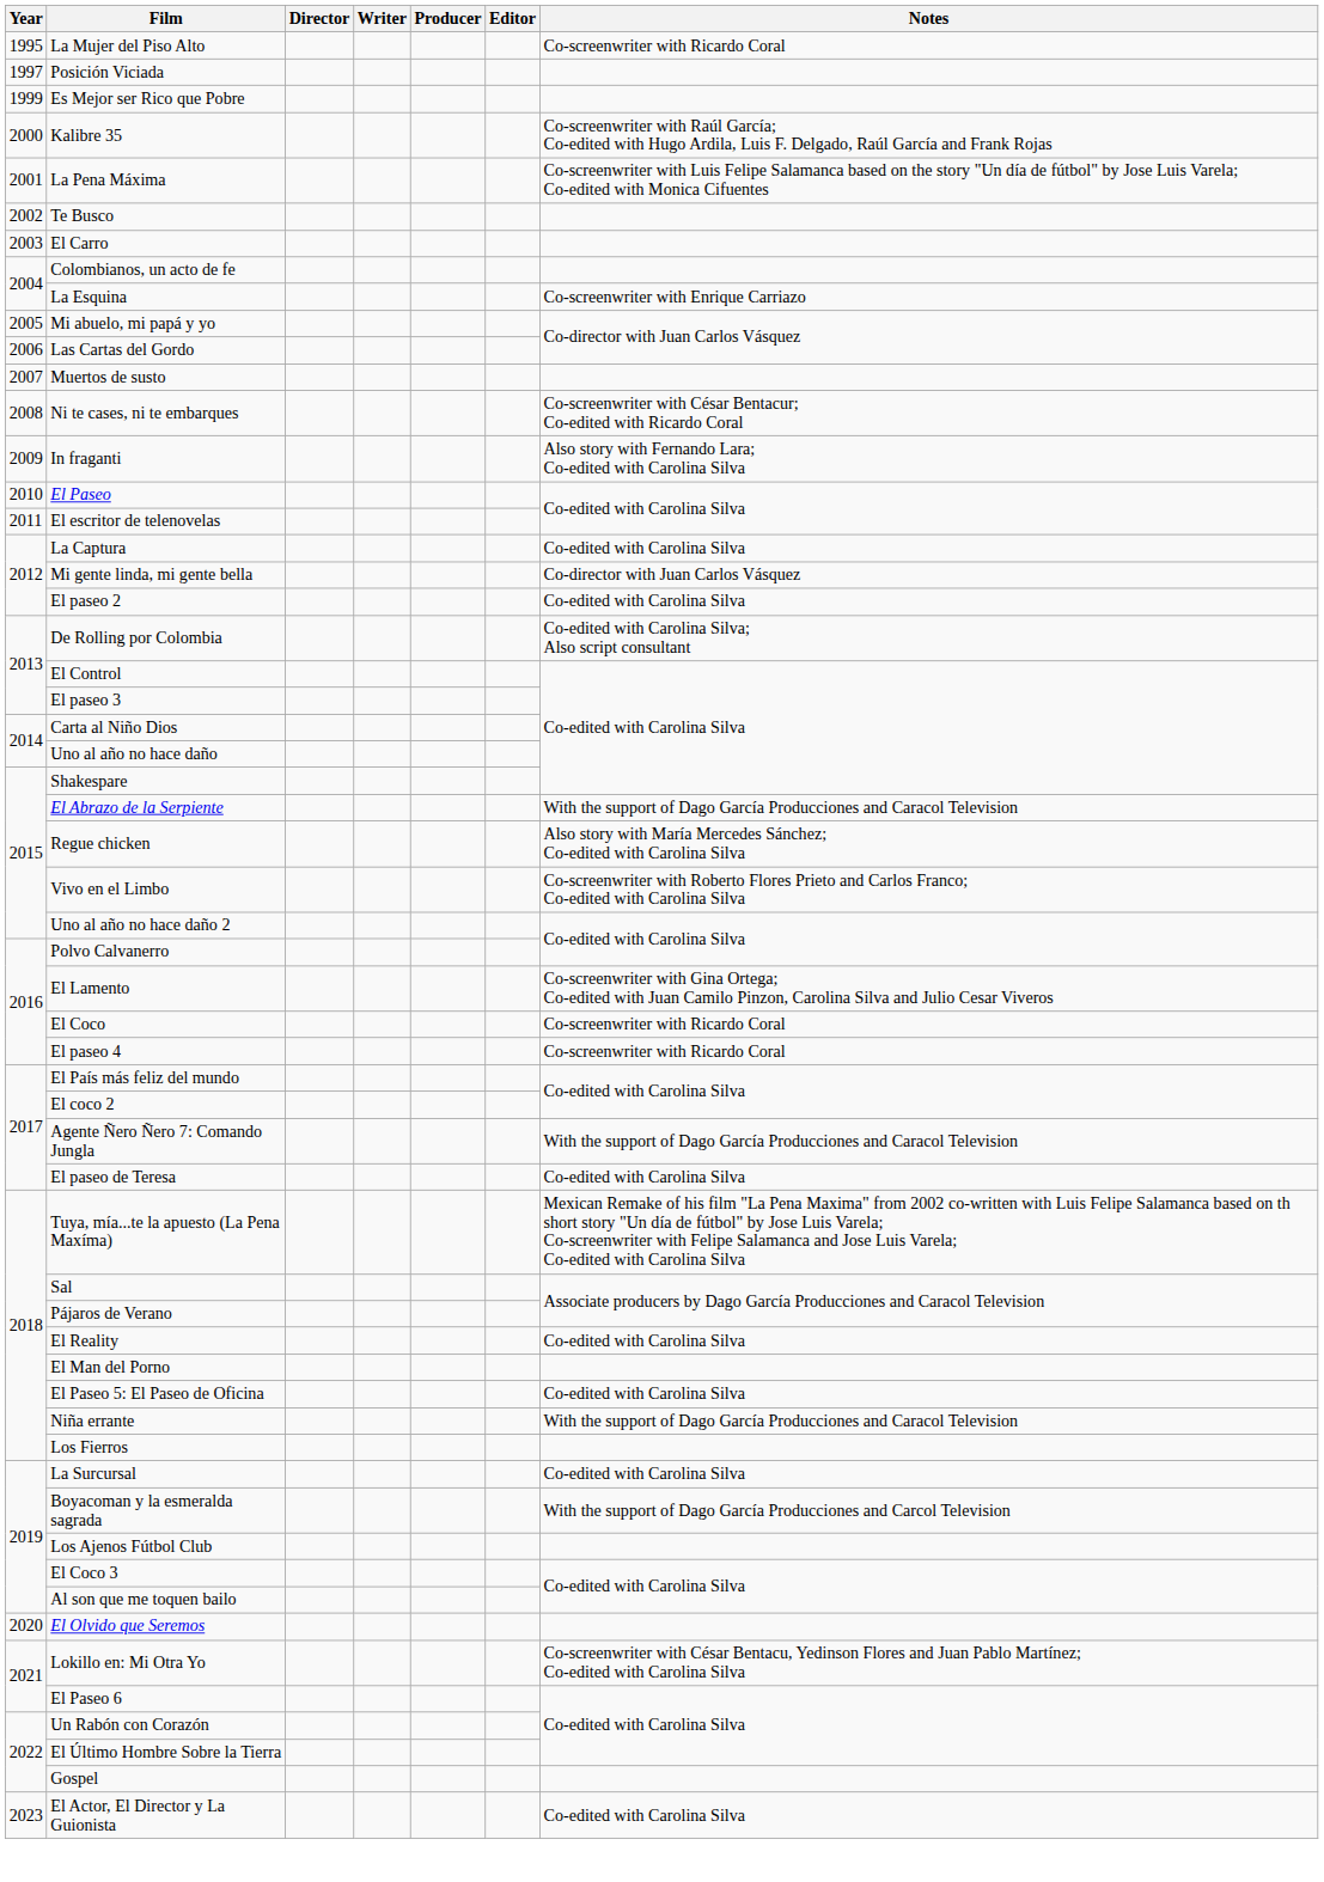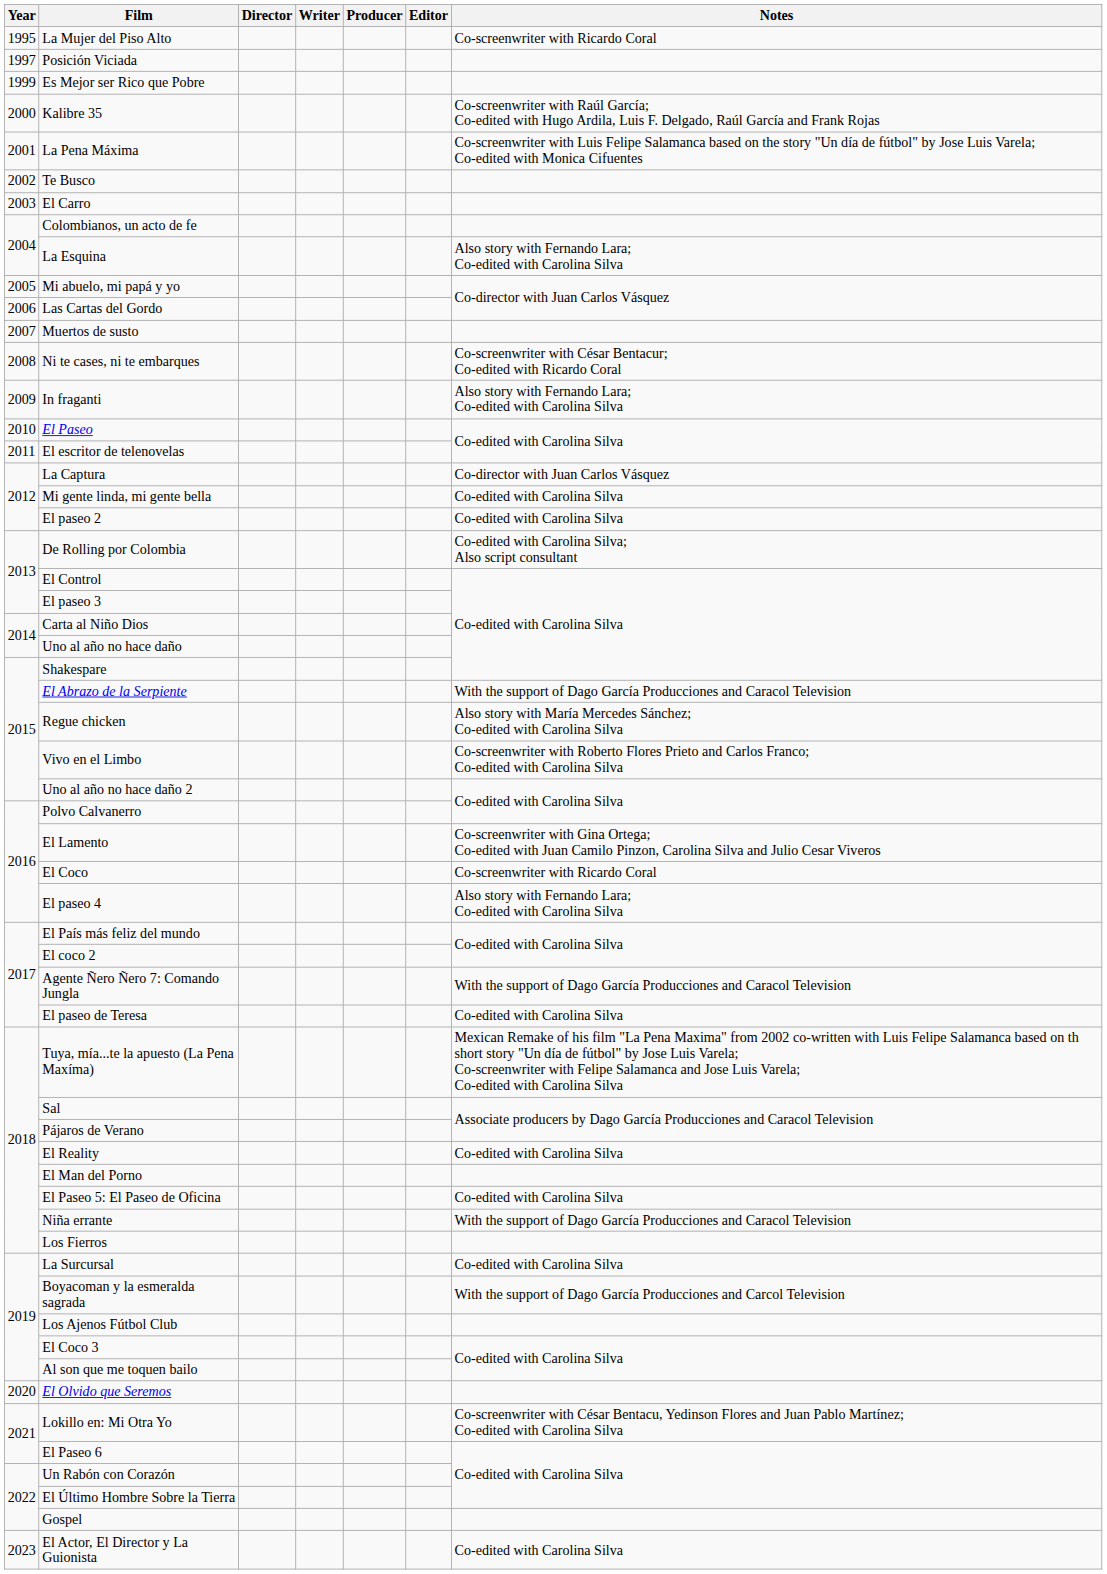 <table class="wikitable" style="margin-bottom: 10px;">
 <tr>
 <th>Year</th>
 <th>Film</th>
 <th>Director</th>
 <th>Writer</th>
 <th>Producer</th>
 <th>Editor</th>
 <th>Notes</th>
 </tr>
 <tr>
 <td>1995</td>
 <td>La Mujer del Piso Alto</td>
 <td></td>
 <td></td>
 <td></td>
 <td></td>
 <td>Co-screenwriter with Ricardo Coral</td>
 </tr>
 <tr>
 <td>1997</td>
 <td>Posición Viciada</td>
 <td></td>
 <td></td>
 <td></td>
 <td></td>
 <td></td>
 </tr>
 <tr>
 <td>1999</td>
 <td>Es Mejor ser Rico que Pobre</td>
 <td></td>
 <td></td>
 <td></td>
 <td></td>
 <td></td>
 </tr>
 <tr>
 <td>2000</td>
 <td>Kalibre 35</td>
 <td></td>
 <td></td>
 <td></td>
 <td></td>
 <td>Co-screenwriter with Raúl García;<br>Co-edited with Hugo Ardila, Luis F. Delgado, Raúl García and Frank Rojas</td>
 </tr>
 <tr>
 <td>2001</td>
 <td>La Pena Máxima</td>
 <td></td>
 <td></td>
 <td></td>
 <td></td>
 <td>Co-screenwriter with Luis Felipe Salamanca based on the story "Un día de fútbol" by Jose Luis Varela;<br>Co-edited with Monica Cifuentes</td>
 </tr>
 <tr>
 <td>2002</td>
 <td>Te Busco</td>
 <td></td>
 <td></td>
 <td></td>
 <td></td>
 <td></td>
 </tr>
 <tr>
 <td>2003</td>
 <td>El Carro</td>
 <td></td>
 <td></td>
 <td></td>
 <td></td>
 <td></td>
 </tr>
 <tr>
 <td rowspan="2">2004</td>
 <td>Colombianos, un acto de fe</td>
 <td></td>
 <td></td>
 <td></td>
 <td></td>
 <td></td>
 </tr>
 <tr>
 <td>La Esquina</td>
 <td></td>
 <td></td>
 <td></td>
 <td></td>
-<td>Co-screenwriter with Enrique Carriazo</td>
+<td>Also story with Fernando Lara;<br>Co-edited with Carolina Silva</td>
 </tr>
 <tr>
 <td>2005</td>
 <td>Mi abuelo, mi papá y yo</td>
 <td></td>
 <td></td>
 <td></td>
 <td></td>
 <td rowspan="2">Co-director with Juan Carlos Vásquez</td>
 </tr>
 <tr>
 <td>2006</td>
 <td>Las Cartas del Gordo</td>
 <td></td>
 <td></td>
 <td></td>
 <td></td>
 </tr>
 <tr>
 <td>2007</td>
 <td>Muertos de susto</td>
 <td></td>
 <td></td>
 <td></td>
 <td></td>
 <td></td>
 </tr>
 <tr>
 <td>2008</td>
 <td>Ni te cases, ni te embarques</td>
 <td></td>
 <td></td>
 <td></td>
 <td></td>
 <td>Co-screenwriter with César Bentacur;<br>Co-edited with Ricardo Coral</td>
 </tr>
 <tr>
 <td>2009</td>
 <td>In fraganti</td>
 <td></td>
 <td></td>
 <td></td>
 <td></td>
 <td>Also story with Fernando Lara;<br>Co-edited with Carolina Silva</td>
 </tr>
 <tr>
 <td>2010</td>
 <td><em><a href='#'>El Paseo</a></em></td>
 <td></td>
 <td></td>
 <td></td>
 <td></td>
 <td rowspan="2">Co-edited with Carolina Silva</td>
 </tr>
 <tr>
 <td>2011</td>
 <td>El escritor de telenovelas</td>
 <td></td>
 <td></td>
 <td></td>
 <td></td>
 </tr>
 <tr>
 <td rowspan="3">2012</td>
 <td>La Captura</td>
 <td></td>
 <td></td>
 <td></td>
 <td></td>
-<td>Co-edited with Carolina Silva</td>
+<td>Co-director with Juan Carlos Vásquez</td>
 </tr>
 <tr>
 <td>Mi gente linda, mi gente bella</td>
 <td></td>
 <td></td>
 <td></td>
 <td></td>
-<td>Co-director with Juan Carlos Vásquez</td>
+<td>Co-edited with Carolina Silva</td>
 </tr>
 <tr>
 <td>El paseo 2</td>
 <td></td>
 <td></td>
 <td></td>
 <td></td>
 <td>Co-edited with Carolina Silva</td>
 </tr>
 <tr>
 <td rowspan="3">2013</td>
 <td>De Rolling por Colombia</td>
 <td></td>
 <td></td>
 <td></td>
 <td></td>
 <td>Co-edited with Carolina Silva;<br>Also script consultant</td>
 </tr>
 <tr>
 <td>El Control</td>
 <td></td>
 <td></td>
 <td></td>
 <td></td>
 <td rowspan="5">Co-edited with Carolina Silva</td>
 </tr>
 <tr>
 <td>El paseo 3</td>
 <td></td>
 <td></td>
 <td></td>
 <td></td>
 </tr>
 <tr>
 <td rowspan="2">2014</td>
 <td>Carta al Niño Dios</td>
 <td></td>
 <td></td>
 <td></td>
 <td></td>
 </tr>
 <tr>
 <td>Uno al año no hace daño</td>
 <td></td>
 <td></td>
 <td></td>
 <td></td>
 </tr>
 <tr>
 <td rowspan="5">2015</td>
 <td>Shakespare</td>
 <td></td>
 <td></td>
 <td></td>
 <td></td>
 </tr>
 <tr>
 <td><em><a href='#'>El Abrazo de la Serpiente</a></em></td>
 <td></td>
 <td></td>
 <td></td>
 <td></td>
 <td>With the support of Dago García Producciones and Caracol Television</td>
 </tr>
 <tr>
 <td>Regue chicken</td>
 <td></td>
 <td></td>
 <td></td>
 <td></td>
 <td>Also story with María Mercedes Sánchez;<br>Co-edited with Carolina Silva</td>
 </tr>
 <tr>
 <td>Vivo en el Limbo</td>
 <td></td>
 <td></td>
 <td></td>
 <td></td>
 <td>Co-screenwriter with Roberto Flores Prieto and Carlos Franco;<br>Co-edited with Carolina Silva</td>
 </tr>
 <tr>
 <td>Uno al año no hace daño 2</td>
 <td></td>
 <td></td>
 <td></td>
 <td></td>
 <td rowspan="2">Co-edited with Carolina Silva</td>
 </tr>
 <tr>
 <td rowspan="4">2016</td>
 <td>Polvo Calvanerro</td>
 <td></td>
 <td></td>
 <td></td>
 <td></td>
 </tr>
 <tr>
 <td>El Lamento</td>
 <td></td>
 <td></td>
 <td></td>
 <td></td>
 <td>Co-screenwriter with Gina Ortega;<br>Co-edited with Juan Camilo Pinzon, Carolina Silva and Julio Cesar Viveros</td>
 </tr>
 <tr>
 <td>El Coco</td>
 <td></td>
 <td></td>
 <td></td>
 <td></td>
 <td>Co-screenwriter with Ricardo Coral</td>
 </tr>
 <tr>
 <td>El paseo 4</td>
 <td></td>
 <td></td>
 <td></td>
 <td></td>
-<td>Co-screenwriter with Ricardo Coral</td>
+<td>Also story with Fernando Lara;<br>Co-edited with Carolina Silva</td>
 </tr>
 <tr>
 <td rowspan="4">2017</td>
 <td>El País más feliz del mundo</td>
 <td></td>
 <td></td>
 <td></td>
 <td></td>
 <td rowspan="2">Co-edited with Carolina Silva</td>
 </tr>
 <tr>
 <td>El coco 2</td>
 <td></td>
 <td></td>
 <td></td>
 <td></td>
 </tr>
 <tr>
 <td>Agente Ñero Ñero 7: Comando Jungla</td>
 <td></td>
 <td></td>
 <td></td>
 <td></td>
 <td>With the support of Dago García Producciones and Caracol Television</td>
 </tr>
 <tr>
 <td>El paseo de Teresa</td>
 <td></td>
 <td></td>
 <td></td>
 <td></td>
 <td>Co-edited with Carolina Silva</td>
 </tr>
 <tr>
 <td rowspan="8">2018</td>
 <td>Tuya, mía...te la apuesto (La Pena Maxíma)</td>
 <td></td>
 <td></td>
 <td></td>
 <td></td>
 <td>Mexican Remake of his film "La Pena Maxima" from 2002 co-written with Luis Felipe Salamanca based on th short story "Un día de fútbol" by Jose Luis Varela;<br>Co-screenwriter with Felipe Salamanca and Jose Luis Varela;<br>Co-edited with Carolina Silva</td>
 </tr>
 <tr>
 <td>Sal</td>
 <td></td>
 <td></td>
 <td></td>
 <td></td>
 <td rowspan="2">Associate producers by Dago García Producciones and Caracol Television</td>
 </tr>
 <tr>
 <td>Pájaros de Verano</td>
 <td></td>
 <td></td>
 <td></td>
 <td></td>
 </tr>
 <tr>
 <td>El Reality</td>
 <td></td>
 <td></td>
 <td></td>
 <td></td>
 <td>Co-edited with Carolina Silva</td>
 </tr>
 <tr>
 <td>El Man del Porno</td>
 <td></td>
 <td></td>
 <td></td>
 <td></td>
 <td></td>
 </tr>
 <tr>
 <td>El Paseo 5: El Paseo de Oficina</td>
 <td></td>
 <td></td>
 <td></td>
 <td></td>
 <td>Co-edited with Carolina Silva</td>
 </tr>
 <tr>
 <td>Niña errante</td>
 <td></td>
 <td></td>
 <td></td>
 <td></td>
 <td>With the support of Dago García Producciones and Caracol Television</td>
 </tr>
 <tr>
 <td>Los Fierros</td>
 <td></td>
 <td></td>
 <td></td>
 <td></td>
 <td></td>
 </tr>
 <tr>
 <td rowspan="5">2019</td>
 <td>La Surcursal</td>
 <td></td>
 <td></td>
 <td></td>
 <td></td>
 <td>Co-edited with Carolina Silva</td>
 </tr>
 <tr>
 <td>Boyacoman y la esmeralda sagrada</td>
 <td></td>
 <td></td>
 <td></td>
 <td></td>
 <td>With the support of Dago García Producciones and Carcol Television</td>
 </tr>
 <tr>
 <td>Los Ajenos Fútbol Club</td>
 <td></td>
 <td></td>
 <td></td>
 <td></td>
 <td></td>
 </tr>
 <tr>
 <td>El Coco 3</td>
 <td></td>
 <td></td>
 <td></td>
 <td></td>
 <td rowspan="2">Co-edited with Carolina Silva</td>
 </tr>
 <tr>
 <td>Al son que me toquen bailo</td>
 <td></td>
 <td></td>
 <td></td>
 <td></td>
 </tr>
 <tr>
 <td>2020</td>
 <td><em><a href='#'>El Olvido que Seremos</a></em></td>
 <td></td>
 <td></td>
 <td></td>
 <td></td>
 <td></td>
 </tr>
 <tr>
 <td rowspan=2>2021</td>
 <td>Lokillo en: Mi Otra Yo</td>
 <td></td>
 <td></td>
 <td></td>
 <td></td>
 <td>Co-screenwriter with César Bentacu, Yedinson Flores and Juan Pablo Martínez;<br>Co-edited with Carolina Silva</td>
 </tr>
 <tr>
 <td>El Paseo 6</td>
 <td></td>
 <td></td>
 <td></td>
 <td></td>
 <td rowspan=3>Co-edited with Carolina Silva</td>
 </tr>
 <tr>
 <td rowspan=3>2022</td>
 <td>Un Rabón con Corazón</td>
 <td></td>
 <td></td>
 <td></td>
 <td></td>
 </tr>
 <tr>
 <td>El Último Hombre Sobre la Tierra</td>
 <td></td>
 <td></td>
 <td></td>
 <td></td>
 </tr>
 <tr>
 <td>Gospel</td>
 <td></td>
 <td></td>
 <td></td>
 <td></td>
 <td></td>
 </tr>
 <tr>
 <td>2023</td>
 <td>El Actor, El Director y La Guionista</td>
 <td></td>
 <td></td>
 <td></td>
 <td></td>
 <td>Co-edited with Carolina Silva</td>
 </tr>
 </table>
